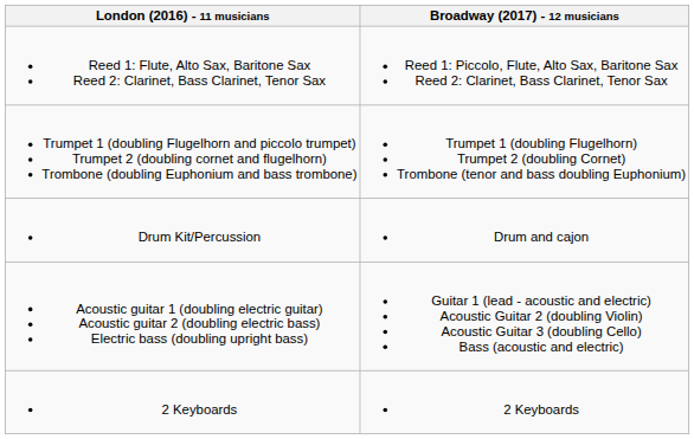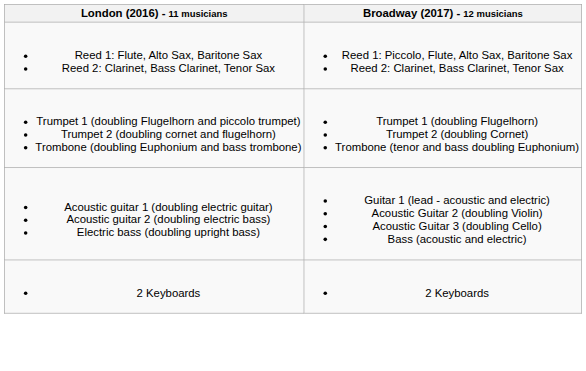 <table class="wikitable plainrowheaders" style="text-align:center;">
 <tr>
 <th>London (2016) - <small>11 musicians</small></th>
 <th>Broadway (2017) - <small>12 musicians</small></th>
 </tr>
 <tr>
 <td><br><ul><li>Reed 1: Flute, Alto Sax, Baritone Sax</li><li>Reed 2: Clarinet, Bass Clarinet, Tenor Sax</li></ul></td>
 <td><br><ul><li>Reed 1: Piccolo, Flute, Alto Sax, Baritone Sax</li><li>Reed 2: Clarinet, Bass Clarinet, Tenor Sax</li></ul></td>
 </tr>
 <tr>
 <td><br><ul><li>Trumpet 1 (doubling Flugelhorn and piccolo trumpet)</li><li>Trumpet 2 (doubling cornet and flugelhorn)</li><li>Trombone (doubling Euphonium and bass trombone)</li></ul></td>
 <td><br><ul><li>Trumpet 1 (doubling Flugelhorn)</li><li>Trumpet 2 (doubling Cornet)</li><li>Trombone (tenor and bass doubling Euphonium)</li></ul></td>
 </tr>
 <tr>
-<td><br><ul><li>Drum Kit/Percussion</li></ul></td>
-<td><br><ul><li>Drum and cajon</li></ul></td>
-</tr>
-<tr>
 <td><br><ul><li>Acoustic guitar 1 (doubling electric guitar)</li><li>Acoustic guitar 2 (doubling electric bass)</li><li>Electric bass (doubling upright bass)</li></ul></td>
 <td><br><ul><li>Guitar 1 (lead - acoustic and electric)</li><li>Acoustic Guitar 2 (doubling Violin)</li><li>Acoustic Guitar 3 (doubling Cello)</li><li>Bass (acoustic and electric)</li></ul></td>
 </tr>
 <tr>
 <td><br><ul><li>2 Keyboards</li></ul></td>
 <td><br><ul><li>2 Keyboards</li></ul></td>
 </tr>
 </table>
